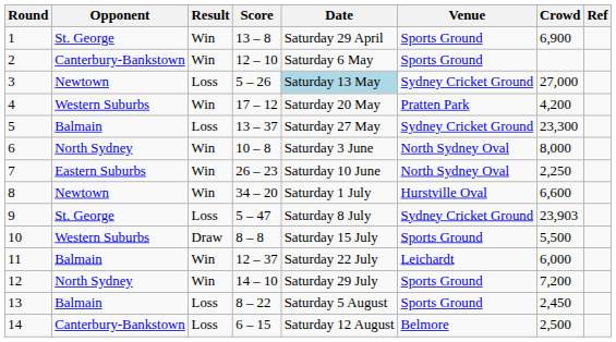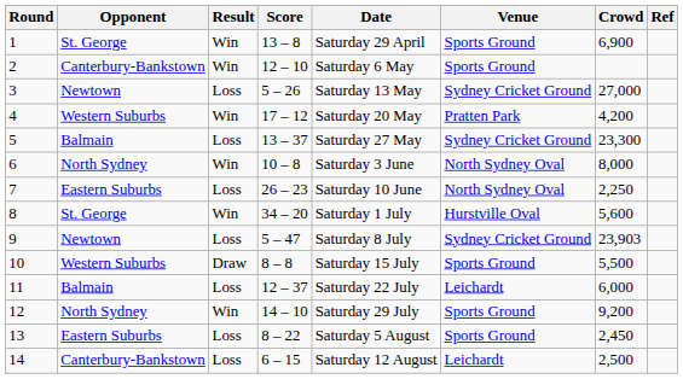 <table class="wikitable" style="text-align:left;">
 <tr>
 <th>Round</th>
 <th>Opponent</th>
 <th>Result</th>
 <th>Score</th>
 <th>Date</th>
 <th>Venue</th>
 <th>Crowd</th>
 <th>Ref</th>
 </tr>
 <tr>
 <td>1</td>
 <td> <a href='#'>St. George</a></td>
 <td>Win</td>
 <td>13 – 8</td>
 <td>Saturday 29 April</td>
 <td><a href='#'>Sports Ground</a></td>
 <td>6,900</td>
 <td></td>
 </tr>
 <tr>
 <td>2</td>
 <td> <a href='#'>Canterbury-Bankstown</a></td>
 <td>Win</td>
 <td>12 – 10</td>
 <td>Saturday 6 May</td>
 <td><a href='#'>Sports Ground</a></td>
 <td></td>
 <td></td>
 </tr>
 <tr>
 <td>3</td>
 <td> <a href='#'>Newtown</a></td>
 <td>Loss</td>
 <td>5 – 26</td>
-<td style="background: lightblue;">Saturday 13 May</td>
+<td>Saturday 13 May</td>
 <td><a href='#'>Sydney Cricket Ground</a></td>
 <td>27,000</td>
 <td></td>
 </tr>
 <tr>
 <td>4</td>
 <td> <a href='#'>Western Suburbs</a></td>
 <td>Win</td>
 <td>17 – 12</td>
 <td>Saturday 20 May</td>
 <td><a href='#'>Pratten Park</a></td>
 <td>4,200</td>
 <td></td>
 </tr>
 <tr>
 <td>5</td>
 <td> <a href='#'>Balmain</a></td>
 <td>Loss</td>
 <td>13 – 37</td>
 <td>Saturday 27 May</td>
 <td><a href='#'>Sydney Cricket Ground</a></td>
 <td>23,300</td>
 <td></td>
 </tr>
 <tr>
 <td>6</td>
 <td> <a href='#'>North Sydney</a></td>
 <td>Win</td>
 <td>10 – 8</td>
 <td>Saturday 3 June</td>
 <td><a href='#'>North Sydney Oval</a></td>
 <td>8,000</td>
 <td></td>
 </tr>
 <tr>
 <td>7</td>
 <td> <a href='#'>Eastern Suburbs</a></td>
-<td>Win</td>
+<td>Loss</td>
 <td>26 – 23</td>
 <td>Saturday 10 June</td>
 <td><a href='#'>North Sydney Oval</a></td>
 <td>2,250</td>
 <td></td>
 </tr>
 <tr>
 <td>8</td>
-<td> <a href='#'>Newtown</a></td>
+<td> <a href='#'>St. George</a></td>
 <td>Win</td>
 <td>34 – 20</td>
 <td>Saturday 1 July</td>
 <td><a href='#'>Hurstville Oval</a></td>
-<td>6,600</td>
+<td>5,600</td>
 <td></td>
 </tr>
 <tr>
 <td>9</td>
-<td> <a href='#'>St. George</a></td>
+<td> <a href='#'>Newtown</a></td>
 <td>Loss</td>
 <td>5 – 47</td>
 <td>Saturday 8 July</td>
 <td><a href='#'>Sydney Cricket Ground</a></td>
 <td>23,903</td>
 <td></td>
 </tr>
 <tr>
 <td>10</td>
 <td> <a href='#'>Western Suburbs</a></td>
 <td>Draw</td>
 <td>8 – 8</td>
 <td>Saturday 15 July</td>
 <td><a href='#'>Sports Ground</a></td>
 <td>5,500</td>
 <td></td>
 </tr>
 <tr>
 <td>11</td>
 <td> <a href='#'>Balmain</a></td>
-<td>Win</td>
+<td>Loss</td>
 <td>12 – 37</td>
 <td>Saturday 22 July</td>
 <td><a href='#'>Leichardt</a></td>
 <td>6,000</td>
 <td></td>
 </tr>
 <tr>
 <td>12</td>
 <td> <a href='#'>North Sydney</a></td>
 <td>Win</td>
 <td>14 – 10</td>
 <td>Saturday 29 July</td>
 <td><a href='#'>Sports Ground</a></td>
-<td>7,200</td>
+<td>9,200</td>
 <td></td>
 </tr>
 <tr>
 <td>13</td>
-<td> <a href='#'>Balmain</a></td>
+<td> <a href='#'>Eastern Suburbs</a></td>
 <td>Loss</td>
 <td>8 – 22</td>
 <td>Saturday 5 August</td>
 <td><a href='#'>Sports Ground</a></td>
 <td>2,450</td>
 <td></td>
 </tr>
 <tr>
 <td>14</td>
 <td> <a href='#'>Canterbury-Bankstown</a></td>
 <td>Loss</td>
 <td>6 – 15</td>
 <td>Saturday 12 August</td>
-<td><a href='#'>Belmore</a></td>
+<td><a href='#'>Leichardt</a></td>
 <td>2,500</td>
 <td></td>
 </tr>
 </table>
